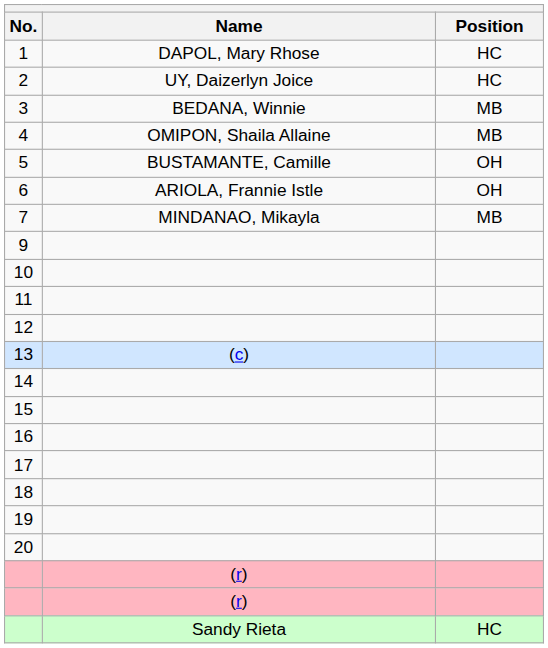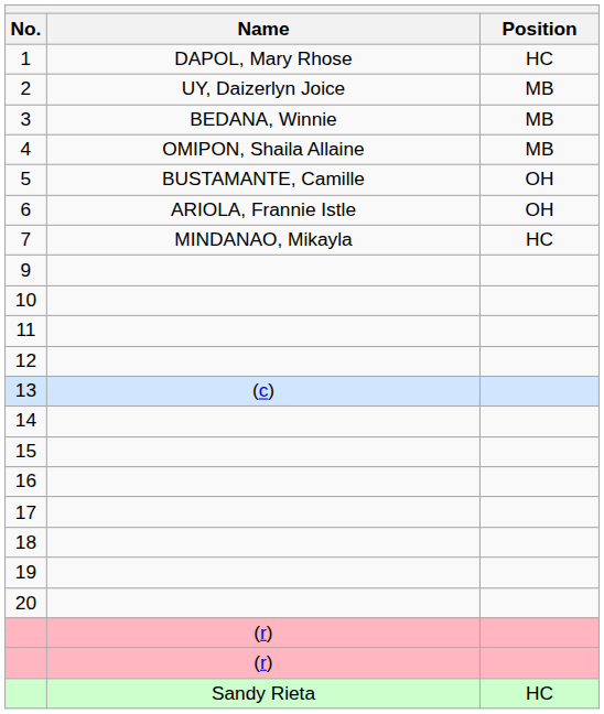 <table class="wikitable mw-collapsible mw-collapsed" style="text-align:center; width:500px; border:none">
 <tr>
 <th style="text-align:left" colspan="3"></th>
 </tr>
 <tr>
 <th style="width:7%">No.</th>
 <th>Name</th>
 <th style="width:20%">Position</th>
 </tr>
 <tr>
 <td>1</td>
 <td>DAPOL, Mary Rhose</td>
 <td>HC</td>
 </tr>
 <tr>
 <td>2</td>
 <td>UY, Daizerlyn Joice</td>
-<td>HC</td>
+<td>MB</td>
 </tr>
 <tr>
 <td>3</td>
 <td>BEDANA, Winnie</td>
 <td>MB</td>
 </tr>
 <tr>
 <td>4</td>
 <td>OMIPON, Shaila Allaine</td>
 <td>MB</td>
 </tr>
 <tr>
 <td>5</td>
 <td>BUSTAMANTE, Camille</td>
 <td>OH</td>
 </tr>
 <tr>
 <td>6</td>
 <td>ARIOLA, Frannie Istle</td>
 <td>OH</td>
 </tr>
 <tr>
 <td>7</td>
 <td>MINDANAO, Mikayla</td>
-<td>MB</td>
+<td>HC</td>
 </tr>
 <tr>
 <td>9</td>
 <td></td>
 <td></td>
 </tr>
 <tr>
 <td>10</td>
 <td></td>
 <td></td>
 </tr>
 <tr>
 <td>11</td>
 <td></td>
 <td></td>
 </tr>
 <tr>
 <td>12</td>
 <td></td>
 <td></td>
 </tr>
 <tr bgcolor=#DOE6FF>
 <td>13</td>
 <td>(<a href='#'>c</a>)</td>
 <td></td>
 </tr>
 <tr>
 <td>14</td>
 <td></td>
 <td></td>
 </tr>
 <tr>
 <td>15</td>
 <td></td>
 <td></td>
 </tr>
 <tr>
 <td>16</td>
 <td></td>
 <td></td>
 </tr>
 <tr>
 <td>17</td>
 <td></td>
 <td></td>
 </tr>
 <tr>
 <td>18</td>
 <td></td>
 <td></td>
 </tr>
 <tr>
 <td>19</td>
 <td></td>
 <td></td>
 </tr>
 <tr>
 <td>20</td>
 <td></td>
 <td></td>
 </tr>
 <tr bgcolor=#FFB6C1>
 <td></td>
 <td>(<a href='#'>r</a>)</td>
 <td></td>
 </tr>
 <tr bgcolor=#FFB6C1>
 <td></td>
 <td>(<a href='#'>r</a>)</td>
 <td></td>
 </tr>
 <tr bgcolor=#CCFFCC>
 <td></td>
 <td>Sandy Rieta</td>
 <td>HC</td>
 </tr>
 </table>
